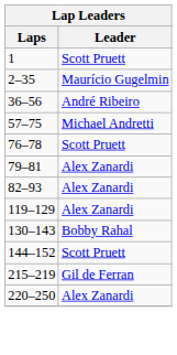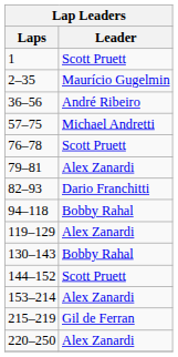 <table class="wikitable">
 <tr>
 <th colspan=2>Lap Leaders</th>
 </tr>
 <tr>
 <th>Laps</th>
 <th>Leader</th>
 </tr>
 <tr>
 <td>1</td>
 <td><a href='#'>Scott Pruett</a></td>
 </tr>
 <tr>
 <td>2–35</td>
 <td><a href='#'>Maurício Gugelmin</a></td>
 </tr>
 <tr>
 <td>36–56</td>
 <td><a href='#'>André Ribeiro</a></td>
 </tr>
 <tr>
 <td>57–75</td>
 <td><a href='#'>Michael Andretti</a></td>
 </tr>
 <tr>
 <td>76–78</td>
 <td><a href='#'>Scott Pruett</a></td>
 </tr>
 <tr>
 <td>79–81</td>
 <td><a href='#'>Alex Zanardi</a></td>
 </tr>
 <tr>
 <td>82–93</td>
-<td><a href='#'>Alex Zanardi</a></td>
+<td><a href='#'>Dario Franchitti</a></td>
+</tr>
+<tr>
+<td>94–118</td>
+<td><a href='#'>Bobby Rahal</a></td>
 </tr>
 <tr>
 <td>119–129</td>
 <td><a href='#'>Alex Zanardi</a></td>
 </tr>
 <tr>
 <td>130–143</td>
 <td><a href='#'>Bobby Rahal</a></td>
 </tr>
 <tr>
 <td>144–152</td>
 <td><a href='#'>Scott Pruett</a></td>
 </tr>
 <tr>
+<td>153–214</td>
+<td><a href='#'>Alex Zanardi</a></td>
+</tr>
+<tr>
 <td>215–219</td>
 <td><a href='#'>Gil de Ferran</a></td>
 </tr>
 <tr>
 <td>220–250</td>
 <td><a href='#'>Alex Zanardi</a></td>
 </tr>
 <tr>
 </tr>
 </table>
